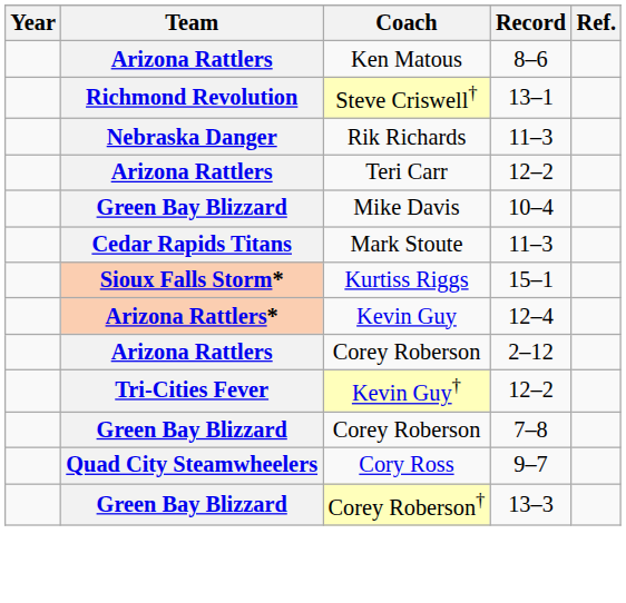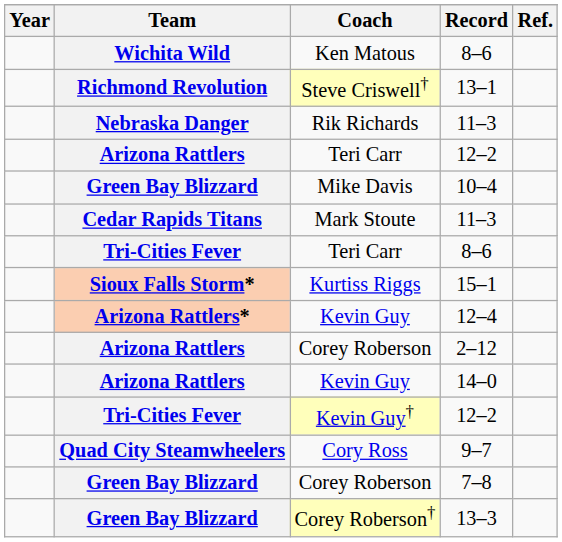 <table class="wikitable sortable plainrowheaders" border="1" style="text-align:center">
 <tr>
 </tr>
 <tr>
 <th scope="col">Year</th>
 <th scope="col">Team</th>
 <th scope="col">Coach</th>
 <th scope="col">Record</th>
 <th scope="col" class="unsortable">Ref.</th>
 </tr>
 <tr>
 <td></td>
-<th scope="row" style="text-align:center;"><a href='#'>Arizona Rattlers</a></th>
+<th scope="row" style="text-align:center;"><a href='#'>Wichita Wild</a></th>
 <td>Ken Matous</td>
 <td>8–6</td>
 <td></td>
 </tr>
 <tr>
 <td></td>
 <th scope="row" style="text-align:center;"><a href='#'>Richmond Revolution</a></th>
 <td style="background:#ffb;">Steve Criswell<sup>†</sup></td>
 <td>13–1</td>
 <td></td>
 </tr>
 <tr>
 <td></td>
 <th scope="row" style="text-align:center;"><a href='#'>Nebraska Danger</a></th>
 <td>Rik Richards</td>
 <td>11–3</td>
 <td></td>
 </tr>
 <tr>
 <td></td>
 <th scope="row" style="text-align:center;"><a href='#'>Arizona Rattlers</a></th>
 <td>Teri Carr</td>
 <td>12–2</td>
 <td></td>
 </tr>
 <tr>
 <td></td>
 <th scope="row" style="text-align:center;"><a href='#'>Green Bay Blizzard</a></th>
 <td>Mike Davis</td>
 <td>10–4</td>
 <td></td>
 </tr>
 <tr>
 <td></td>
 <th scope="row" style="text-align:center;"><a href='#'>Cedar Rapids Titans</a></th>
 <td>Mark Stoute</td>
 <td>11–3</td>
 <td></td>
 </tr>
 <tr>
 <td></td>
+<th scope="row" style="text-align:center;"><a href='#'>Tri-Cities Fever</a></th>
+<td>Teri Carr</td>
+<td>8–6</td>
+<td></td>
+</tr>
+<tr>
+<td></td>
 <th scope="row" style="text-align:center; background:#fbceb1;"><a href='#'>Sioux Falls Storm</a>*</th>
 <td><a href='#'>Kurtiss Riggs</a></td>
 <td>15–1</td>
 <td></td>
 </tr>
 <tr>
 <td></td>
 <th scope="row" style="text-align:center; background:#fbceb1;"><a href='#'>Arizona Rattlers</a>*</th>
 <td><a href='#'>Kevin Guy</a></td>
 <td>12–4</td>
 <td></td>
 </tr>
 <tr>
 <td></td>
 <th scope="row" style="text-align:center;"><a href='#'>Arizona Rattlers</a></th>
 <td>Corey Roberson</td>
 <td>2–12</td>
 <td></td>
 </tr>
 <tr>
 <td></td>
-<th scope="row" style="text-align:center;"><a href='#'>Tri-Cities Fever</a></th>
-<td style="background:#ffb;"><a href='#'>Kevin Guy</a><sup>†</sup></td>
-<td>12–2</td>
+<th scope="row" style="text-align:center;"><a href='#'>Arizona Rattlers</a></th>
+<td><a href='#'>Kevin Guy</a></td>
+<td>14–0</td>
 <td></td>
 </tr>
 <tr>
 <td></td>
-<th scope="row" style="text-align:center;"><a href='#'>Green Bay Blizzard</a></th>
-<td>Corey Roberson</td>
-<td>7–8</td>
+<th scope="row" style="text-align:center;"><a href='#'>Tri-Cities Fever</a></th>
+<td style="background:#ffb;"><a href='#'>Kevin Guy</a><sup>†</sup></td>
+<td>12–2</td>
 <td></td>
 </tr>
 <tr>
 <td></td>
 <th scope="row" style="text-align:center;"><a href='#'>Quad City Steamwheelers</a></th>
 <td><a href='#'>Cory Ross</a></td>
 <td>9–7</td>
 <td></td>
 </tr>
 <tr>
 <td></td>
 <th scope="row" style="text-align:center;"><a href='#'>Green Bay Blizzard</a></th>
+<td>Corey Roberson</td>
+<td>7–8</td>
+<td></td>
+</tr>
+<tr>
+<td></td>
+<th scope="row" style="text-align:center;"><a href='#'>Green Bay Blizzard</a></th>
 <td style="background:#ffb;">Corey Roberson<sup>†</sup></td>
 <td>13–3</td>
 <td></td>
 </tr>
 </table>
